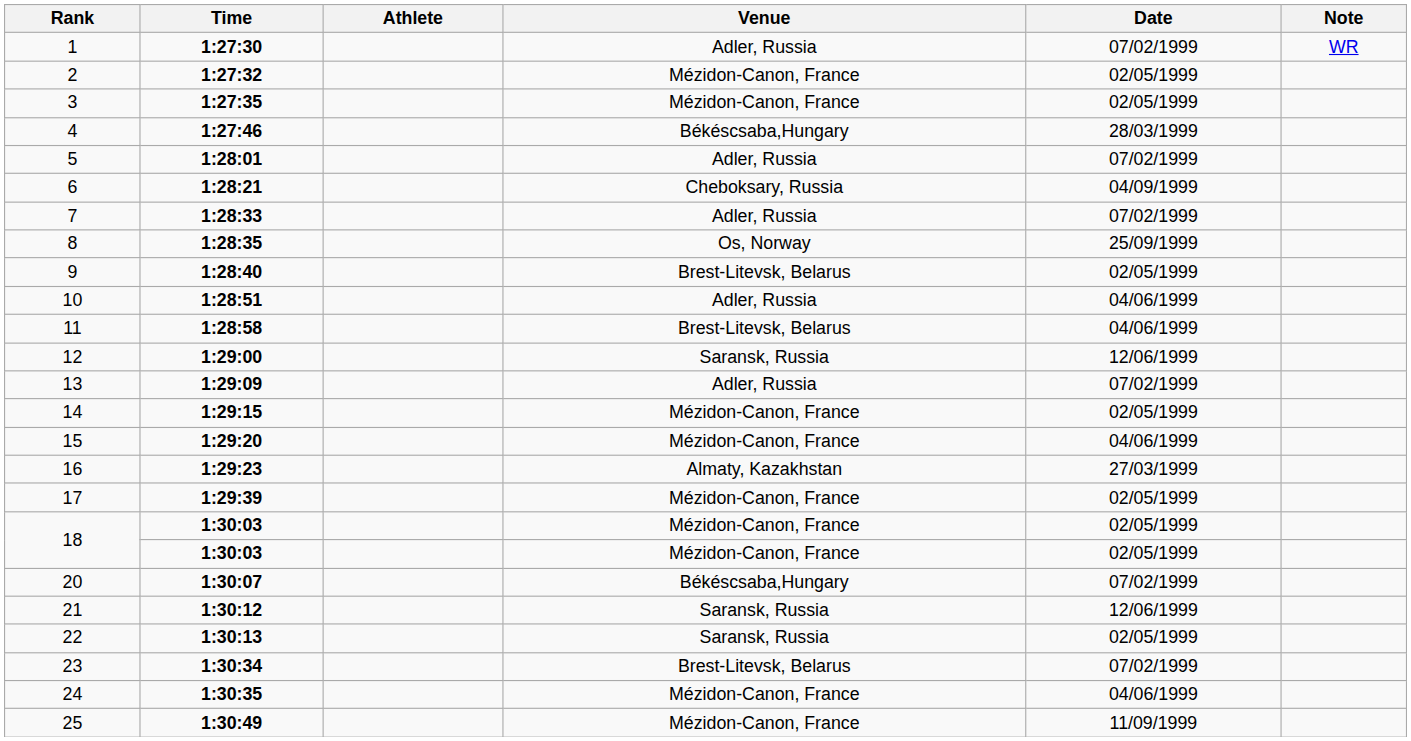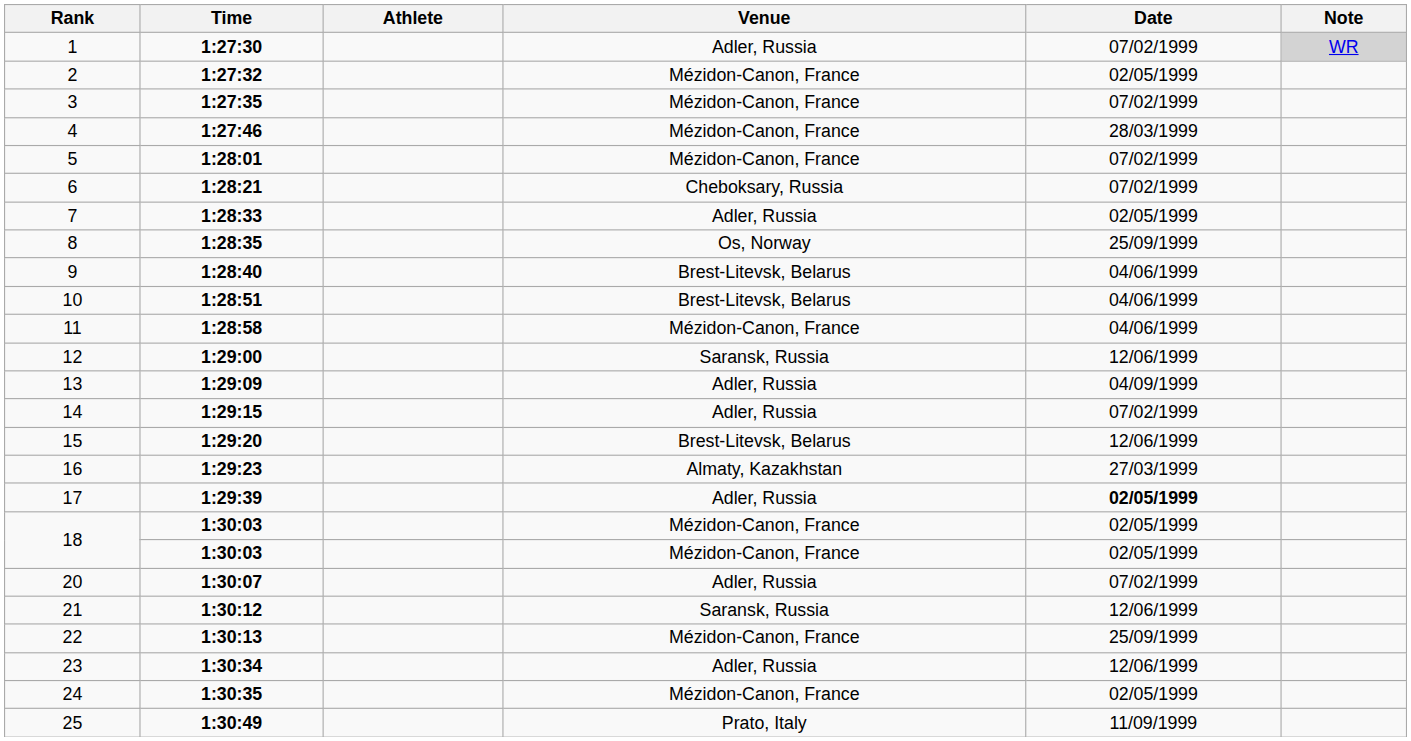 <table class="wikitable" style="text-align:center; width:100%">
 <tr>
 <th>Rank</th>
 <th>Time</th>
 <th>Athlete</th>
 <th>Venue</th>
 <th>Date</th>
 <th>Note</th>
 </tr>
 <tr>
 <td>1</td>
 <td><strong>1:27:30</strong></td>
 <td align=left></td>
 <td>Adler, Russia</td>
 <td>07/02/1999</td>
-<td><a href='#'>WR</a></td>
+<td style="background: lightgrey;"><a href='#'>WR</a></td>
 </tr>
 <tr>
 <td>2</td>
 <td><strong>1:27:32</strong></td>
 <td align=left></td>
 <td>Mézidon-Canon, France</td>
 <td>02/05/1999</td>
 <td></td>
 </tr>
 <tr>
 <td>3</td>
 <td><strong>1:27:35</strong></td>
 <td align=left></td>
 <td>Mézidon-Canon, France</td>
-<td>02/05/1999</td>
+<td>07/02/1999</td>
 <td></td>
 </tr>
 <tr>
 <td>4</td>
 <td><strong>1:27:46</strong></td>
 <td align=left></td>
-<td>Békéscsaba,Hungary</td>
+<td>Mézidon-Canon, France</td>
 <td>28/03/1999</td>
 <td></td>
 </tr>
 <tr>
 <td>5</td>
 <td><strong>1:28:01</strong></td>
 <td align=left></td>
-<td>Adler, Russia</td>
+<td>Mézidon-Canon, France</td>
 <td>07/02/1999</td>
 <td></td>
 </tr>
 <tr>
 <td>6</td>
 <td><strong>1:28:21</strong></td>
 <td align=left></td>
 <td>Cheboksary, Russia</td>
-<td>04/09/1999</td>
+<td>07/02/1999</td>
 <td></td>
 </tr>
 <tr>
 <td>7</td>
 <td><strong>1:28:33</strong></td>
 <td align=left></td>
 <td>Adler, Russia</td>
-<td>07/02/1999</td>
+<td>02/05/1999</td>
 <td></td>
 </tr>
 <tr>
 <td>8</td>
 <td><strong>1:28:35</strong></td>
 <td align=left></td>
 <td>Os, Norway</td>
 <td>25/09/1999</td>
 <td></td>
 </tr>
 <tr>
 <td>9</td>
 <td><strong>1:28:40</strong></td>
 <td align=left></td>
 <td>Brest-Litevsk, Belarus</td>
-<td>02/05/1999</td>
+<td>04/06/1999</td>
 <td></td>
 </tr>
 <tr>
 <td>10</td>
 <td><strong>1:28:51</strong></td>
 <td align=left></td>
-<td>Adler, Russia</td>
+<td>Brest-Litevsk, Belarus</td>
 <td>04/06/1999</td>
 <td></td>
 </tr>
 <tr>
 <td>11</td>
 <td><strong>1:28:58</strong></td>
 <td align=left></td>
-<td>Brest-Litevsk, Belarus</td>
+<td>Mézidon-Canon, France</td>
 <td>04/06/1999</td>
 <td></td>
 </tr>
 <tr>
 <td>12</td>
 <td><strong>1:29:00</strong></td>
 <td align=left></td>
 <td>Saransk, Russia</td>
 <td>12/06/1999</td>
 <td></td>
 </tr>
 <tr>
 <td>13</td>
 <td><strong>1:29:09</strong></td>
 <td align=left></td>
 <td>Adler, Russia</td>
-<td>07/02/1999</td>
+<td>04/09/1999</td>
 <td></td>
 </tr>
 <tr>
 <td>14</td>
 <td><strong>1:29:15</strong></td>
 <td align=left></td>
-<td>Mézidon-Canon, France</td>
-<td>02/05/1999</td>
+<td>Adler, Russia</td>
+<td>07/02/1999</td>
 <td></td>
 </tr>
 <tr>
 <td>15</td>
 <td><strong>1:29:20</strong></td>
 <td align=left></td>
-<td>Mézidon-Canon, France</td>
-<td>04/06/1999</td>
+<td>Brest-Litevsk, Belarus</td>
+<td>12/06/1999</td>
 <td></td>
 </tr>
 <tr>
 <td>16</td>
 <td><strong>1:29:23</strong></td>
 <td align=left></td>
 <td>Almaty, Kazakhstan</td>
 <td>27/03/1999</td>
 <td></td>
 </tr>
 <tr>
 <td>17</td>
 <td><strong>1:29:39</strong></td>
 <td align=left></td>
-<td>Mézidon-Canon, France</td>
-<td>02/05/1999</td>
+<td>Adler, Russia</td>
+<td><strong>02/05/1999</strong></td>
 <td></td>
 </tr>
 <tr>
 <td rowspan=2>18</td>
 <td><strong>1:30:03</strong></td>
 <td align=left></td>
 <td>Mézidon-Canon, France</td>
 <td>02/05/1999</td>
 <td></td>
 </tr>
 <tr>
 <td><strong>1:30:03</strong></td>
 <td align=left></td>
 <td>Mézidon-Canon, France</td>
 <td>02/05/1999</td>
 <td></td>
 </tr>
 <tr>
 <td>20</td>
 <td><strong>1:30:07</strong></td>
 <td align=left></td>
-<td>Békéscsaba,Hungary</td>
+<td>Adler, Russia</td>
 <td>07/02/1999</td>
 <td></td>
 </tr>
 <tr>
 <td>21</td>
 <td><strong>1:30:12</strong></td>
 <td align=left></td>
 <td>Saransk, Russia</td>
 <td>12/06/1999</td>
 <td></td>
 </tr>
 <tr>
 <td>22</td>
 <td><strong>1:30:13</strong></td>
 <td align=left></td>
-<td>Saransk, Russia</td>
-<td>02/05/1999</td>
+<td>Mézidon-Canon, France</td>
+<td>25/09/1999</td>
 <td></td>
 </tr>
 <tr>
 <td>23</td>
 <td><strong>1:30:34</strong></td>
 <td align=left></td>
-<td>Brest-Litevsk, Belarus</td>
-<td>07/02/1999</td>
+<td>Adler, Russia</td>
+<td>12/06/1999</td>
 <td></td>
 </tr>
 <tr>
 <td>24</td>
 <td><strong>1:30:35</strong></td>
 <td align=left></td>
 <td>Mézidon-Canon, France</td>
-<td>04/06/1999</td>
+<td>02/05/1999</td>
 <td></td>
 </tr>
 <tr>
 <td>25</td>
 <td><strong>1:30:49</strong></td>
 <td align=left></td>
-<td>Mézidon-Canon, France</td>
+<td>Prato, Italy</td>
 <td>11/09/1999</td>
 <td></td>
 </tr>
 </table>
